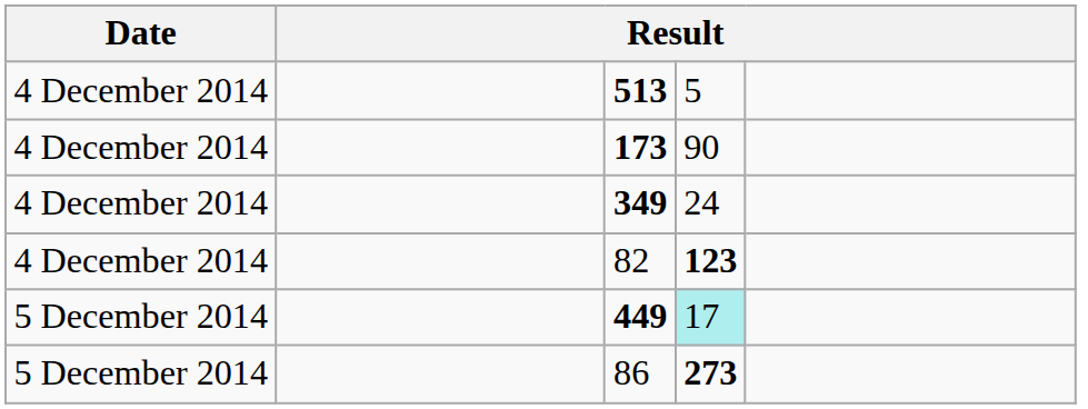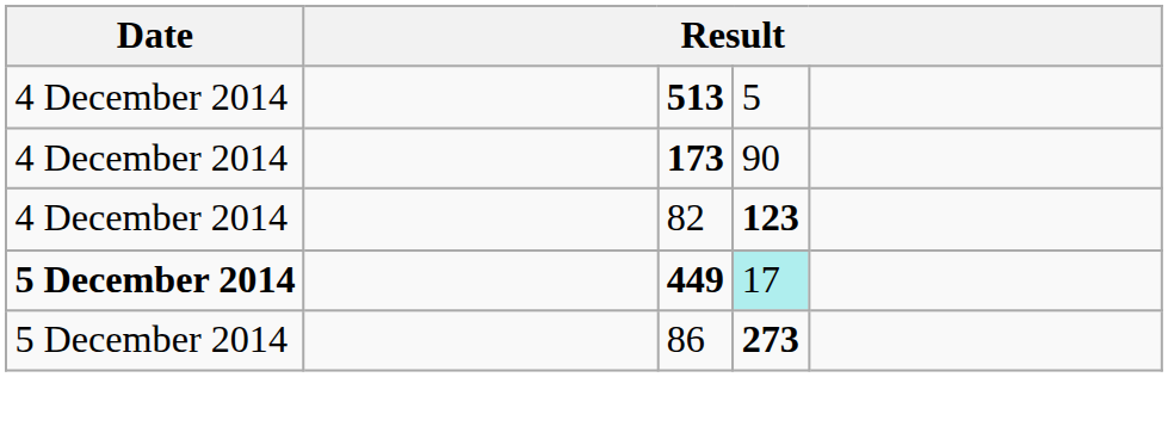 <table class="wikitable">
 <tr>
 <th>Date</th>
 <th colspan=4>Result</th>
 </tr>
 <tr>
 <td>4 December 2014</td>
 <td width=140px><strong></strong></td>
 <td style="text-align:left;"><strong>513</strong></td>
 <td>5</td>
 <td width=140px style="text-align:left;"></td>
 </tr>
 <tr>
 <td>4 December 2014</td>
 <td width=140px><strong></strong></td>
 <td style="text-align:left;"><strong>173</strong></td>
 <td>90</td>
 <td width=140px style="text-align:left;"></td>
 </tr>
 <tr>
 <td>4 December 2014</td>
-<td width=140px><strong></strong></td>
-<td style="text-align:left;"><strong>349</strong></td>
-<td>24</td>
-<td width=140px style="text-align:left;"></td>
-</tr>
-<tr>
-<td>4 December 2014</td>
 <td width=140px></td>
 <td style="text-align:left;">82</td>
 <td><strong>123</strong></td>
 <td width=140px style="text-align:left;"><strong></strong></td>
 </tr>
 <tr>
-<td>5 December 2014</td>
+<td><strong>5 December 2014</strong></td>
 <td width=140px><strong></strong></td>
 <td style="text-align:left;"><strong>449</strong></td>
 <td style="background: paleturquoise;">17</td>
 <td width=140px style="text-align:left;"></td>
 </tr>
 <tr>
 <td>5 December 2014</td>
 <td width=140px></td>
 <td style="text-align:left;">86</td>
 <td><strong>273</strong></td>
 <td width=140px style="text-align:left;"><strong></strong></td>
 </tr>
 </table>
